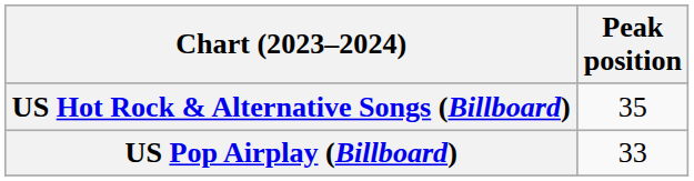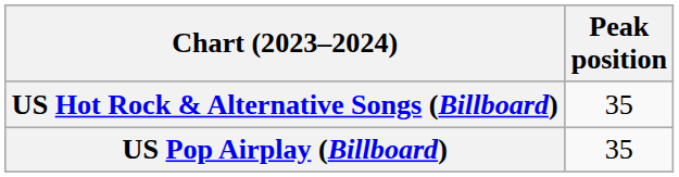 <table class="wikitable sortable plainrowheaders" style="text-align:center">
 <tr>
 <th scope="col">Chart (2023–2024)</th>
 <th scope="col">Peak<br>position</th>
 </tr>
 <tr>
 <th scope="row">US <a href='#'>Hot Rock & Alternative Songs</a> (<em><a href='#'>Billboard</a></em>)</th>
 <td>35</td>
 </tr>
 <tr>
 <th scope="row">US <a href='#'>Pop Airplay</a> (<em><a href='#'>Billboard</a></em>)</th>
-<td>33</td>
+<td>35</td>
 </tr>
 </table>
